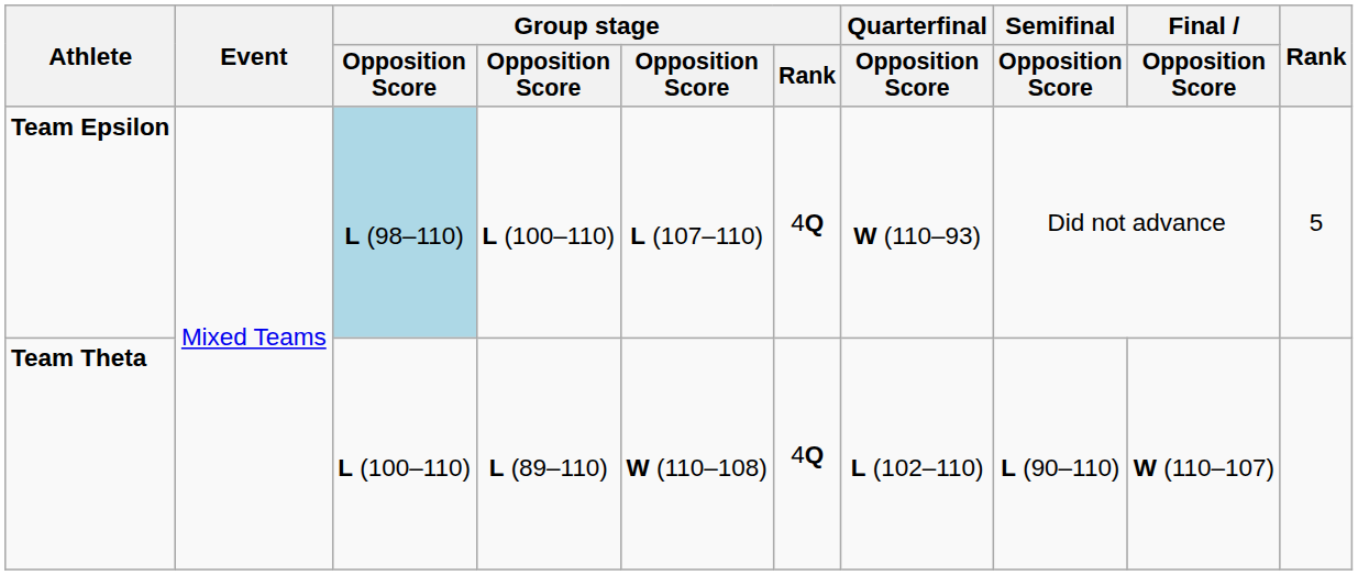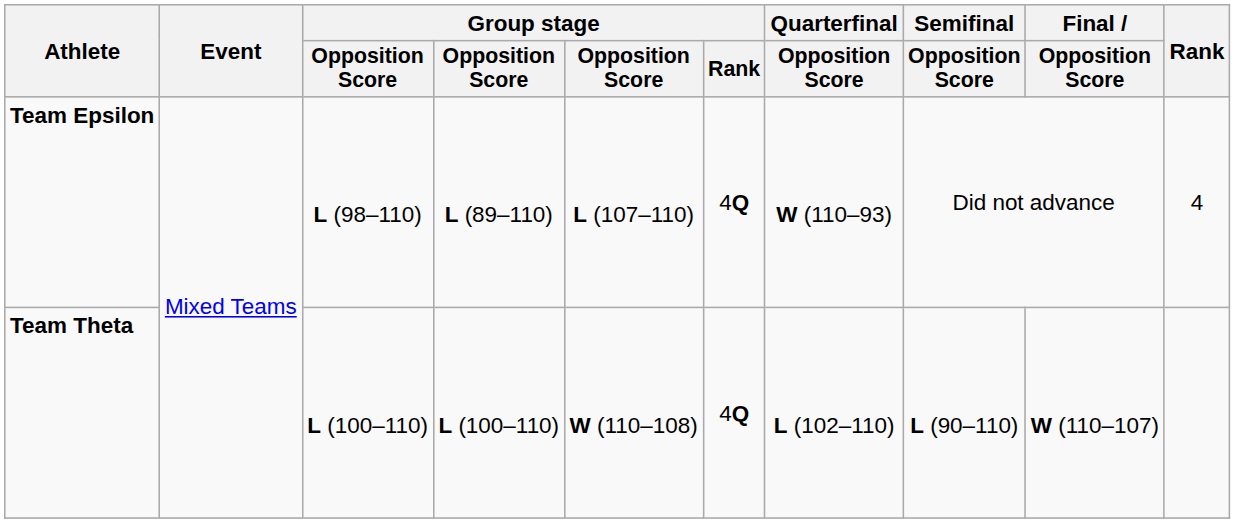 <table class="wikitable" style="font-size:90%">
 <tr>
 <th rowspan=2>Athlete</th>
 <th rowspan=2>Event</th>
 <th colspan=4>Group stage</th>
 <th>Quarterfinal</th>
 <th>Semifinal</th>
 <th>Final / </th>
 <th rowspan=2>Rank</th>
 </tr>
 <tr style="font-size:95%">
 <th>Opposition<br>Score</th>
 <th>Opposition<br>Score</th>
 <th>Opposition<br>Score</th>
 <th>Rank</th>
 <th>Opposition<br>Score</th>
 <th>Opposition<br>Score</th>
 <th>Opposition<br>Score</th>
 </tr>
 <tr align=center>
 <td align=left><strong>Team Epsilon</strong> <br><br><br><br><br><br><br><br></td>
 <td rowspan=2 align=left><a href='#'>Mixed Teams</a></td>
-<td style="background: lightblue;"><br><strong>L</strong> (98–110)</td>
-<td><br><strong>L</strong> (100–110)</td>
+<td><br><strong>L</strong> (98–110)</td>
+<td><br><strong>L</strong> (89–110)</td>
 <td><br><strong>L</strong> (107–110)</td>
 <td>4<strong>Q</strong></td>
 <td><br><strong>W</strong> (110–93)</td>
 <td colspan=2>Did not advance</td>
-<td>5</td>
+<td>4</td>
 </tr>
 <tr align=center>
 <td align=left><strong>Team Theta</strong> <br><br><br><br><br><br><br><br></td>
 <td><br><strong>L</strong> (100–110)</td>
-<td><br><strong>L</strong> (89–110)</td>
+<td><br><strong>L</strong> (100–110)</td>
 <td><br><strong>W</strong> (110–108)</td>
 <td>4<strong>Q</strong></td>
 <td><br><strong>L</strong> (102–110)</td>
 <td><br><strong>L</strong> (90–110)</td>
 <td><br><strong>W</strong> (110–107)</td>
 <td></td>
 </tr>
 </table>
